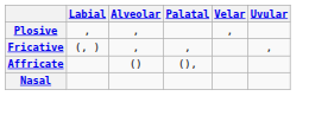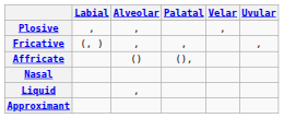 <table class="wikitable" style=text-align:center>
 <tr>
 <th></th>
 <th><a href='#'>Labial</a></th>
 <th><a href='#'>Alveolar</a></th>
 <th><a href='#'>Palatal</a></th>
 <th><a href='#'>Velar</a></th>
 <th><a href='#'>Uvular</a></th>
 </tr>
 <tr align="center">
 <th><a href='#'>Plosive</a></th>
 <td>, </td>
 <td>, </td>
 <td></td>
 <td>, </td>
 <td></td>
 </tr>
 <tr>
 <th><a href='#'>Fricative</a></th>
 <td>(, )</td>
 <td>, </td>
 <td>, </td>
 <td></td>
 <td>, </td>
 </tr>
 <tr align="center">
 <th><a href='#'>Affricate</a></th>
 <td></td>
 <td>()</td>
 <td>(), </td>
 <td></td>
 <td></td>
 </tr>
 <tr align="center">
 <th><a href='#'>Nasal</a></th>
 <td></td>
 <td></td>
 <td></td>
 <td></td>
 <td></td>
 </tr>
+<tr align="center">
+<th><a href='#'>Liquid</a></th>
+<td></td>
+<td>, </td>
+<td></td>
+<td></td>
+<td></td>
+</tr>
+<tr align="center">
+<th><a href='#'>Approximant</a></th>
+<td></td>
+<td></td>
+<td></td>
+<td></td>
+<td></td>
+</tr>
 </table>
